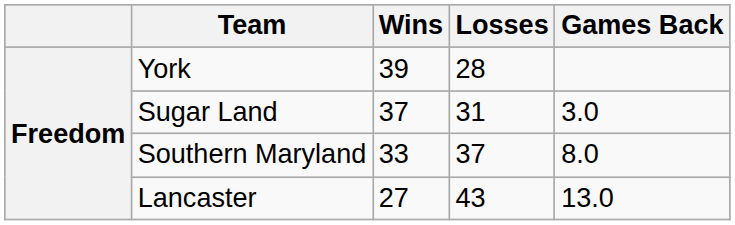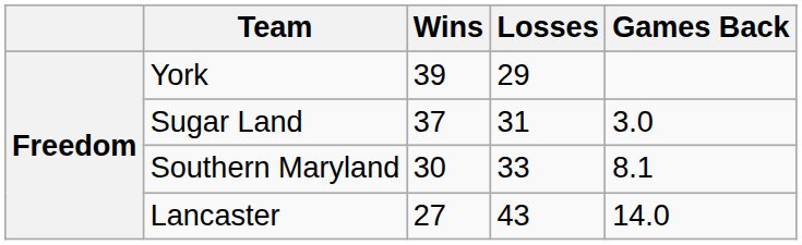 <table class="wikitable">
 <tr>
 <th></th>
 <th>Team</th>
 <th>Wins</th>
 <th>Losses</th>
 <th>Games Back</th>
 </tr>
 <tr>
 <th rowspan="4">Freedom</th>
 <td>York</td>
 <td>39</td>
-<td>28</td>
+<td>29</td>
 <td> </td>
 </tr>
 <tr>
 <td>Sugar Land</td>
 <td>37</td>
 <td>31</td>
 <td>3.0</td>
 </tr>
 <tr>
 <td>Southern Maryland</td>
+<td>30</td>
 <td>33</td>
-<td>37</td>
-<td>8.0</td>
+<td>8.1</td>
 </tr>
 <tr>
 <td>Lancaster</td>
 <td>27</td>
 <td>43</td>
-<td>13.0</td>
+<td>14.0</td>
 </tr>
 </table>
